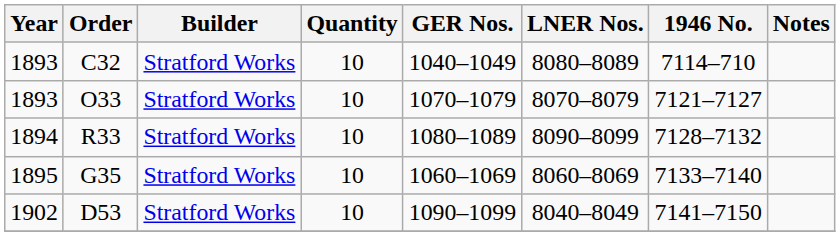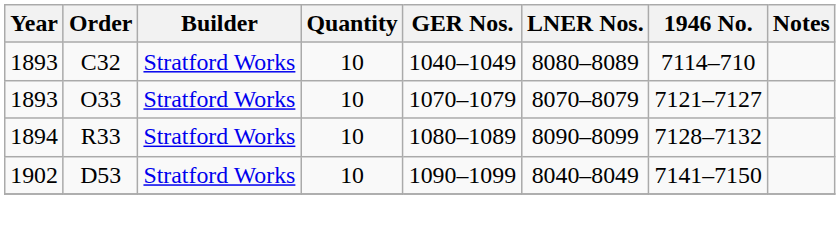 <table class=wikitable style=text-align:center>
 <tr>
 <th>Year</th>
 <th>Order</th>
 <th>Builder</th>
 <th>Quantity</th>
 <th>GER Nos.</th>
 <th>LNER Nos.</th>
 <th>1946 No.</th>
 <th>Notes</th>
 </tr>
 <tr>
 <td>1893</td>
 <td>C32</td>
 <td><a href='#'>Stratford Works</a></td>
 <td>10</td>
 <td>1040–1049</td>
 <td>8080–8089</td>
 <td>7114–710</td>
 <td></td>
 </tr>
 <tr>
 <td>1893</td>
 <td>O33</td>
 <td><a href='#'>Stratford Works</a></td>
 <td>10</td>
 <td>1070–1079</td>
 <td>8070–8079</td>
 <td>7121–7127</td>
 <td></td>
 </tr>
 <tr>
 <td>1894</td>
 <td>R33</td>
 <td><a href='#'>Stratford Works</a></td>
 <td>10</td>
 <td>1080–1089</td>
 <td>8090–8099</td>
 <td>7128–7132</td>
 <td></td>
 </tr>
 <tr>
-<td>1895</td>
-<td>G35</td>
-<td><a href='#'>Stratford Works</a></td>
-<td>10</td>
-<td>1060–1069</td>
-<td>8060–8069</td>
-<td>7133–7140</td>
-<td></td>
-</tr>
-<tr>
 <td>1902</td>
 <td>D53</td>
 <td><a href='#'>Stratford Works</a></td>
 <td>10</td>
 <td>1090–1099</td>
 <td>8040–8049</td>
 <td>7141–7150</td>
 <td></td>
 </tr>
 <tr>
 </tr>
 </table>
